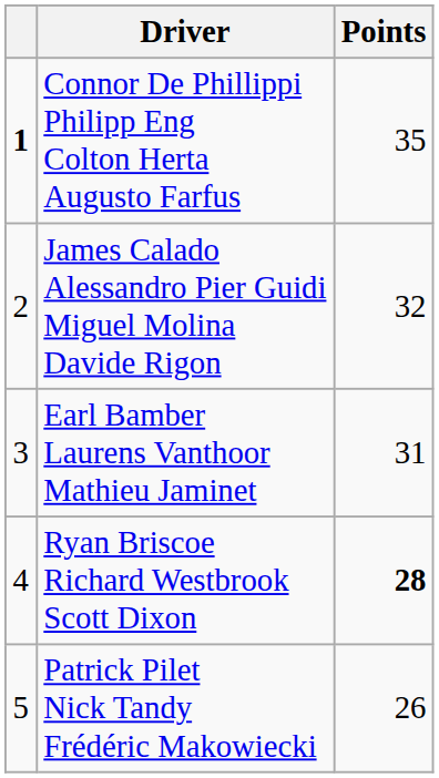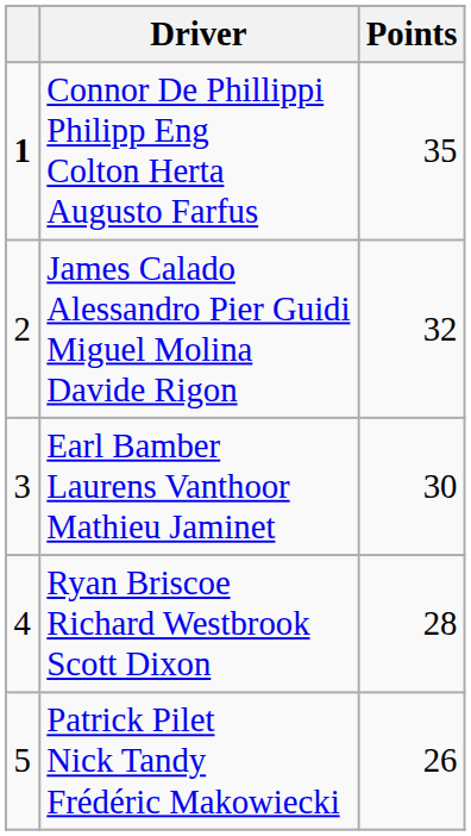 <table class="wikitable" style="font-size: 95%;">
 <tr>
 <th scope="col"></th>
 <th scope="col">Driver</th>
 <th scope="col">Points</th>
 </tr>
 <tr>
 <td align=center><strong>1</strong></td>
 <td> <a href='#'>Connor De Phillippi</a><br> <a href='#'>Philipp Eng</a><br> <a href='#'>Colton Herta</a><br> <a href='#'>Augusto Farfus</a></td>
 <td align=right>35</td>
 </tr>
 <tr>
 <td align=center>2</td>
 <td> <a href='#'>James Calado</a><br> <a href='#'>Alessandro Pier Guidi</a><br> <a href='#'>Miguel Molina</a><br> <a href='#'>Davide Rigon</a></td>
 <td align=right>32</td>
 </tr>
 <tr>
 <td align=center>3</td>
 <td> <a href='#'>Earl Bamber</a><br> <a href='#'>Laurens Vanthoor</a><br> <a href='#'>Mathieu Jaminet</a></td>
-<td align=right>31</td>
+<td align=right>30</td>
 </tr>
 <tr>
 <td align=center>4</td>
 <td> <a href='#'>Ryan Briscoe</a><br> <a href='#'>Richard Westbrook</a><br> <a href='#'>Scott Dixon</a></td>
-<td align=right><strong>28</strong></td>
+<td align=right>28</td>
 </tr>
 <tr>
 <td align=center>5</td>
 <td> <a href='#'>Patrick Pilet</a><br> <a href='#'>Nick Tandy</a><br> <a href='#'>Frédéric Makowiecki</a></td>
 <td align=right>26</td>
 </tr>
 </table>
